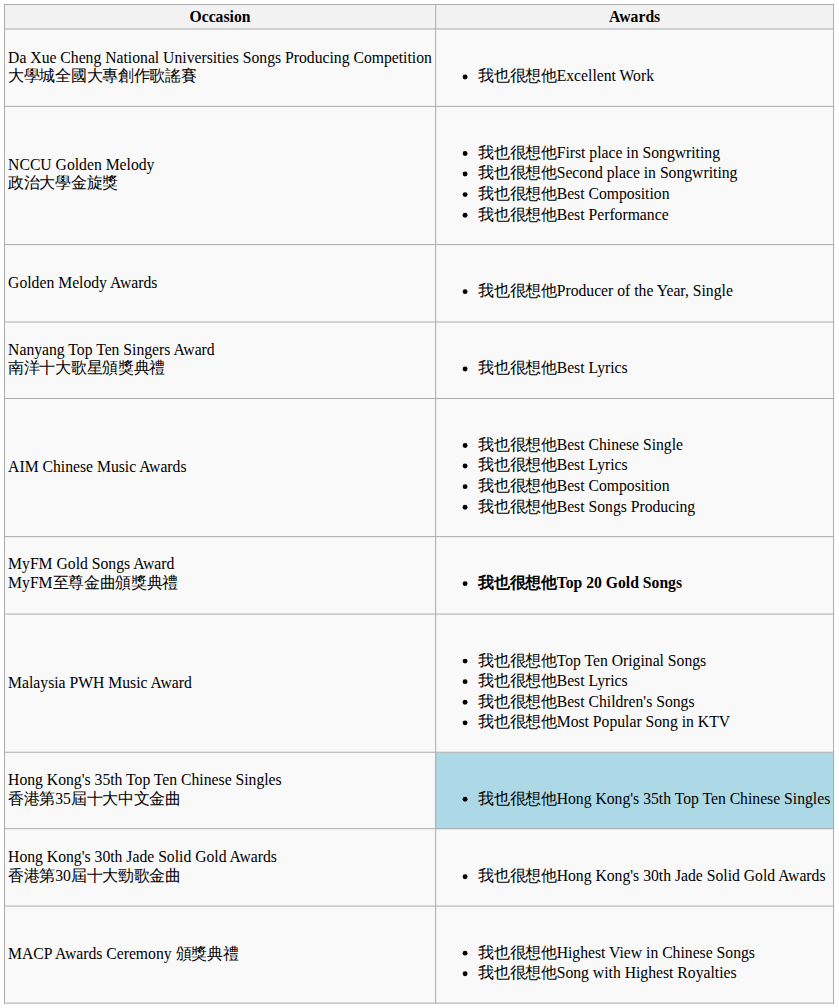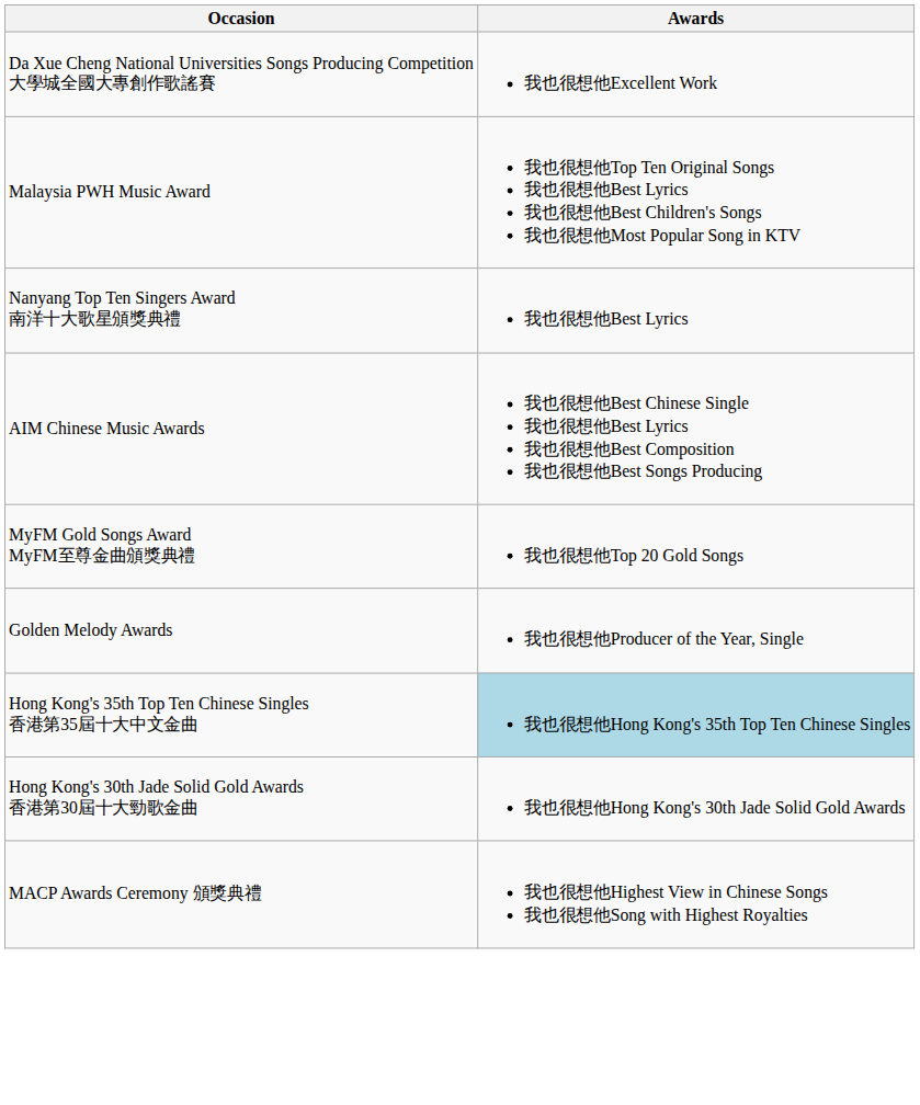 <table class="wikitable">
 <tr>
 <th>Occasion</th>
 <th>Awards</th>
 </tr>
 <tr>
 <td>Da Xue Cheng National Universities Songs Producing Competition<br>大學城全國大專創作歌謠賽</td>
 <td><br><ul><li><span>我也很想他</span>Excellent Work</li></ul></td>
 </tr>
 <tr>
-<td>NCCU Golden Melody<br>政治大學金旋獎</td>
-<td><br><ul><li><span>我也很想他</span>First place in Songwriting</li><li><span>我也很想他</span>Second place in Songwriting</li><li><span>我也很想他</span>Best Composition</li><li><span>我也很想他</span>Best Performance</li></ul></td>
-</tr>
-<tr>
-<td>Golden Melody Awards</td>
-<td><br><ul><li><span>我也很想他</span>Producer of the Year, Single</li></ul></td>
+<td>Malaysia PWH Music Award</td>
+<td><br><ul><li><span>我也很想他</span>Top Ten Original Songs</li><li><span>我也很想他</span>Best Lyrics</li><li><span>我也很想他</span>Best Children's Songs</li><li><span>我也很想他</span>Most Popular Song in KTV</li></ul></td>
 </tr>
 <tr>
 <td>Nanyang Top Ten Singers Award<br>南洋十大歌星頒獎典禮</td>
 <td><br><ul><li><span>我也很想他</span>Best Lyrics</li></ul></td>
 </tr>
 <tr>
 <td>AIM Chinese Music Awards</td>
 <td><br><ul><li><span>我也很想他</span>Best Chinese Single</li><li><span>我也很想他</span>Best Lyrics</li><li><span>我也很想他</span>Best Composition</li><li><span>我也很想他</span>Best Songs Producing</li></ul></td>
 </tr>
 <tr>
 <td>MyFM Gold Songs Award<br>MyFM至尊金曲頒獎典禮</td>
-<td><strong><br><ul><li><span>我也很想他</span>Top 20 Gold Songs</li></ul></strong></td>
+<td><br><ul><li><span>我也很想他</span>Top 20 Gold Songs</li></ul></td>
 </tr>
 <tr>
-<td>Malaysia PWH Music Award</td>
-<td><br><ul><li><span>我也很想他</span>Top Ten Original Songs</li><li><span>我也很想他</span>Best Lyrics</li><li><span>我也很想他</span>Best Children's Songs</li><li><span>我也很想他</span>Most Popular Song in KTV</li></ul></td>
+<td>Golden Melody Awards</td>
+<td><br><ul><li><span>我也很想他</span>Producer of the Year, Single</li></ul></td>
 </tr>
 <tr>
 <td>Hong Kong's 35th Top Ten Chinese Singles<br>香港第35屆十大中文金曲</td>
 <td style="background: lightblue;"><br><ul><li><span>我也很想他</span>Hong Kong's 35th Top Ten Chinese Singles</li></ul></td>
 </tr>
 <tr>
 <td>Hong Kong's 30th Jade Solid Gold Awards<br>香港第30屆十大勁歌金曲</td>
 <td><br><ul><li><span>我也很想他</span>Hong Kong's 30th Jade Solid Gold Awards</li></ul></td>
 </tr>
 <tr>
 <td>MACP Awards Ceremony 頒獎典禮</td>
 <td><br><ul><li><span>我也很想他</span>Highest View in Chinese Songs</li><li><span>我也很想他</span>Song with Highest Royalties</li></ul></td>
 </tr>
 </table>
